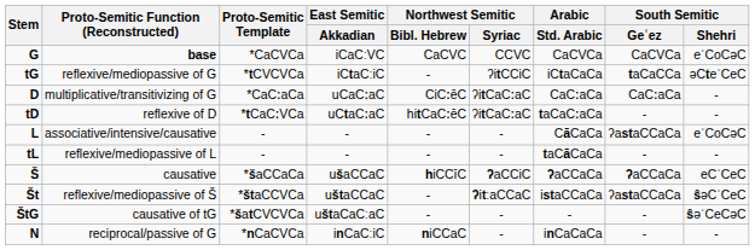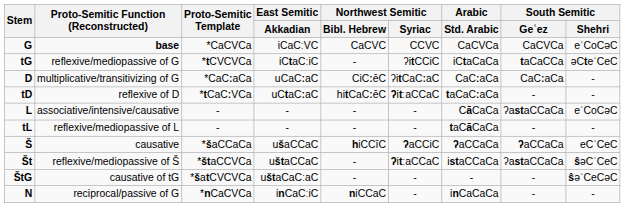 <table class="wikitable">
 <tr>
 <th rowspan="2">Stem</th>
 <th rowspan="2">Proto-Semitic Function<br>(Reconstructed)</th>
 <th rowspan="2">Proto-Semitic<br>Template</th>
 <th>East Semitic</th>
 <th colspan="2">Northwest Semitic</th>
 <th>Arabic</th>
 <th colspan="2">South Semitic</th>
 </tr>
 <tr align="right">
 <th>Akkadian</th>
 <th>Bibl. Hebrew</th>
 <th>Syriac</th>
 <th>Std. Arabic</th>
 <th>Geʿez</th>
 <th><strong>Shehri</strong></th>
 </tr>
 <tr align="right">
 <td><strong>G</strong></td>
 <td><strong>base</strong></td>
 <td>*CaCVCa</td>
 <td>iCaCːVC</td>
 <td>CaCVC</td>
 <td>CCVC</td>
 <td>CaCVCa</td>
 <td>CaCVCa</td>
 <td>eˈCoCəC</td>
 </tr>
 <tr align="right">
 <td><strong>tG</strong></td>
 <td>reflexive/mediopassive of G</td>
 <td>*<strong>t</strong>CVCVCa</td>
 <td>iC<strong>t</strong>aCːiC</td>
 <td align="center">-</td>
 <td>ʔi<strong>t</strong>CCiC</td>
 <td>iC<strong>t</strong>aCaCa</td>
 <td><strong>t</strong>aCaCCa</td>
 <td>əC<strong>t</strong>eˈCeC</td>
 </tr>
 <tr align="right">
 <td><strong>D</strong></td>
 <td>multiplicative/transitivizing of G</td>
 <td>*CaC<strong>ː</strong>aCa</td>
 <td>uCaC<strong>ː</strong>aC</td>
 <td>CiC<strong>ː</strong>ēC</td>
 <td>ʔi<strong>t</strong>CaC<strong>ː</strong>aC</td>
 <td>CaC<strong>ː</strong>aCa</td>
 <td>CaC<strong>ː</strong>aCa</td>
 <td align="center">-</td>
 </tr>
 <tr align="right">
 <td><strong>tD</strong></td>
 <td>reflexive of D</td>
 <td>*<strong>t</strong>CaC<strong>ː</strong>VCa</td>
 <td>uC<strong>t</strong>aC<strong>ː</strong>aC</td>
 <td>hi<strong>t</strong>CaC<strong>ː</strong>ēC</td>
-<td>ʔi<strong>t</strong>CaC<strong>ː</strong>aC</td>
+<td><strong>ʔ</strong>i<strong>t</strong>ːaCCaC</td>
 <td><strong>t</strong>aCaC<strong>ː</strong>aCa</td>
 <td align="center">-</td>
 <td align="center">-</td>
 </tr>
 <tr align="right">
 <td><strong>L</strong></td>
 <td>associative/intensive/causative</td>
 <td align="center">-</td>
 <td align="center">-</td>
 <td align="center">-</td>
 <td align="center">-</td>
 <td>C<strong>ā</strong>CaCa</td>
 <td>ʔa<strong>st</strong>aCCaCa</td>
 <td>eˈCoCəC</td>
 </tr>
 <tr align="right">
 <td><strong>tL</strong></td>
 <td>reflexive/mediopassive of L</td>
 <td align="center">-</td>
 <td align="center">-</td>
 <td align="center">-</td>
 <td align="center">-</td>
 <td><strong>t</strong>aC<strong>ā</strong>CaCa</td>
 <td align="center">-</td>
 <td align="center">-</td>
 </tr>
 <tr align="right">
 <td><strong>Š</strong></td>
 <td>causative</td>
 <td>*<strong>š</strong>aCCaCa</td>
 <td>u<strong>š</strong>aCCaC</td>
 <td><strong>h</strong>iCCīC</td>
 <td><strong>ʔ</strong>aCCiC</td>
 <td><strong>ʔ</strong>aCCaCa</td>
 <td><strong>ʔ</strong>aCCaCa</td>
 <td>eCˈCeC</td>
 </tr>
 <tr align="right">
 <td><strong>Št</strong></td>
 <td>reflexive/mediopassive of Š</td>
 <td>*<strong>št</strong>aCCVCa</td>
 <td>u<strong>št</strong>aCCaC</td>
 <td align="center">-</td>
 <td><strong>ʔ</strong>i<strong>t</strong>ːaCCaC</td>
 <td>i<strong>st</strong>aCCaCa</td>
 <td>ʔa<strong>st</strong>aCCaCa</td>
 <td><strong>ŝ</strong>əCˈCeC</td>
 </tr>
 <tr align="right">
 <td><strong>ŠtG</strong></td>
 <td>causative of tG</td>
 <td>*<strong>š</strong>a<strong>t</strong>CVCVCa</td>
 <td>u<strong>št</strong>aCaCːaC</td>
 <td align="center">-</td>
 <td align="center">-</td>
 <td align="center">-</td>
 <td align="center">-</td>
 <td><strong>ŝ</strong>əˈCeCəC</td>
 </tr>
 <tr align="right">
 <td><strong>N</strong></td>
 <td>reciprocal/passive  of G</td>
 <td>*<strong>n</strong>CaCVCa</td>
 <td>i<strong>n</strong>CaCːiC</td>
 <td><strong>n</strong>iCCaC</td>
 <td align="center">-</td>
 <td>i<strong>n</strong>CaCaCa</td>
 <td align="center">-</td>
 <td align="center">-</td>
 </tr>
 </table>
